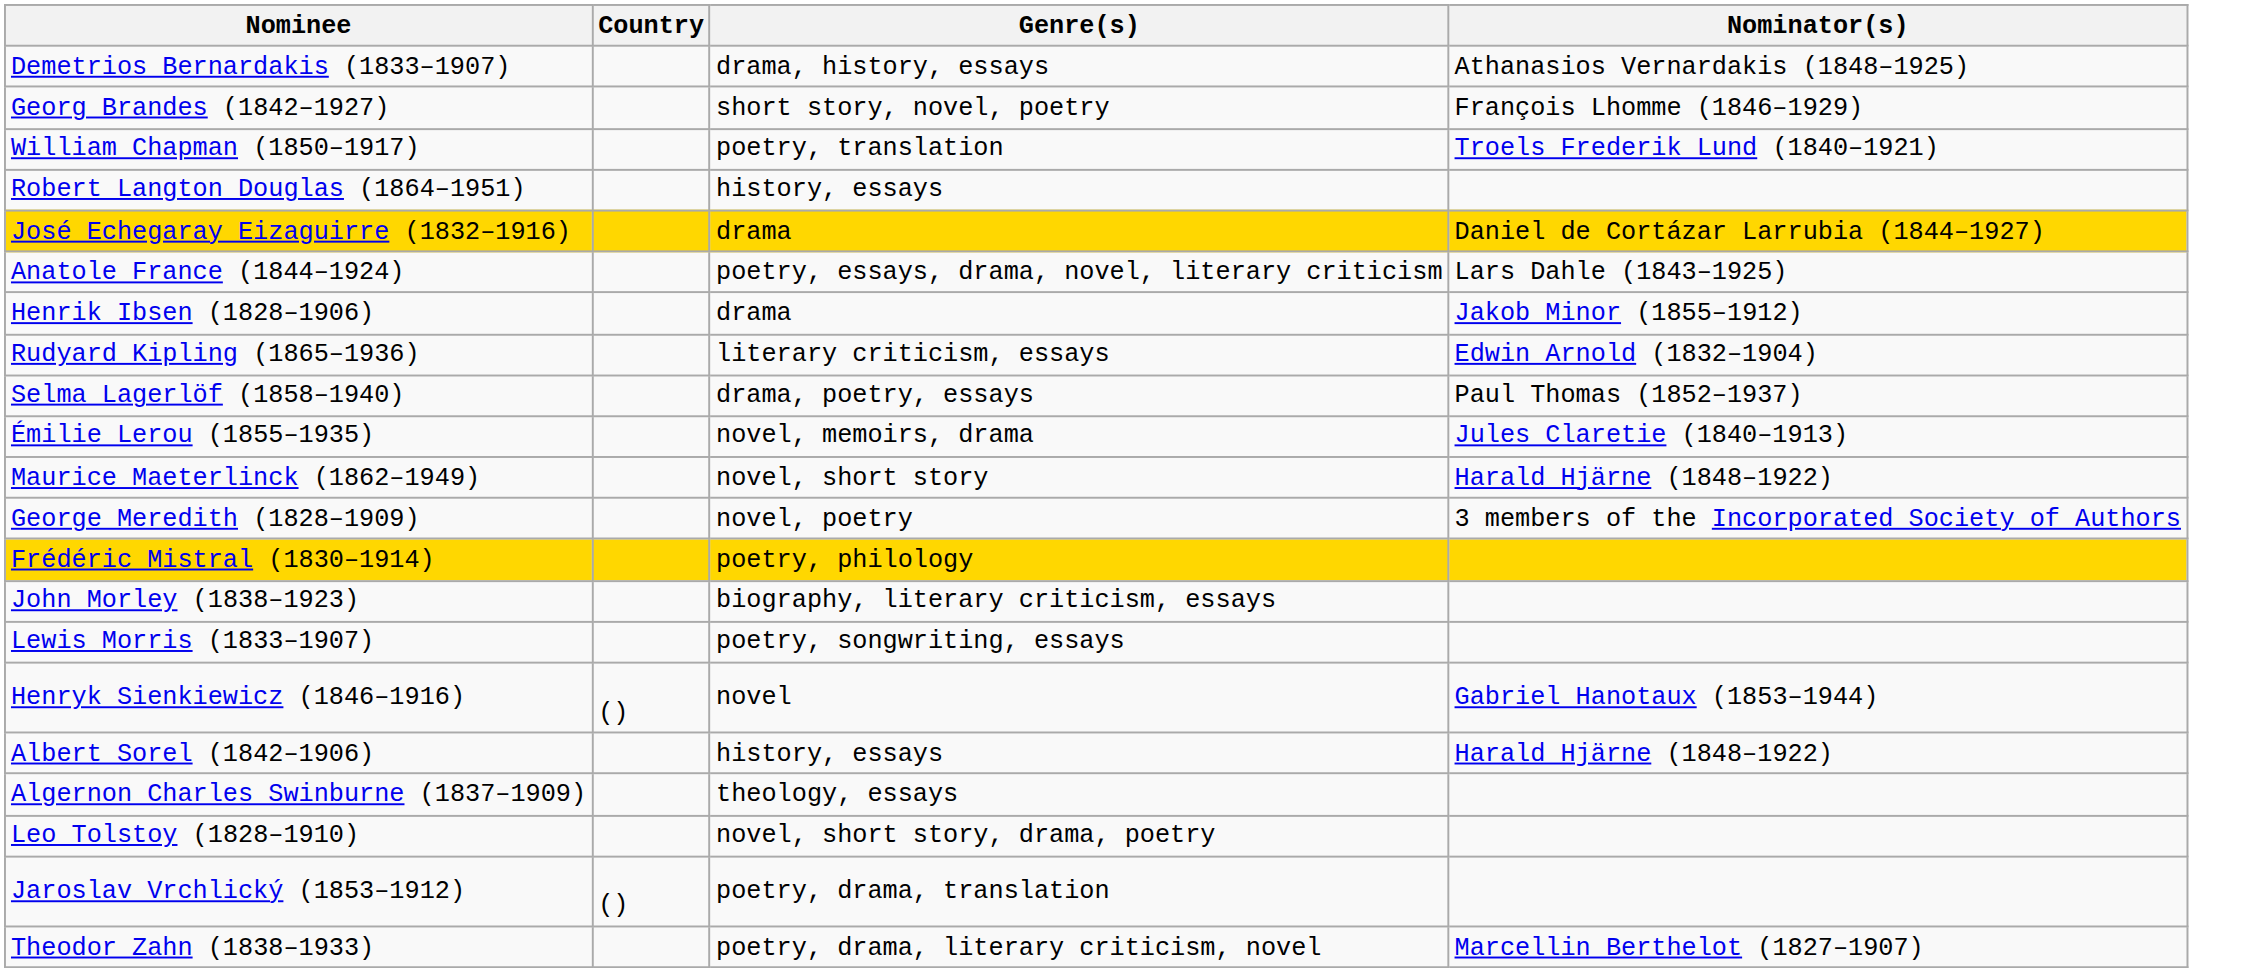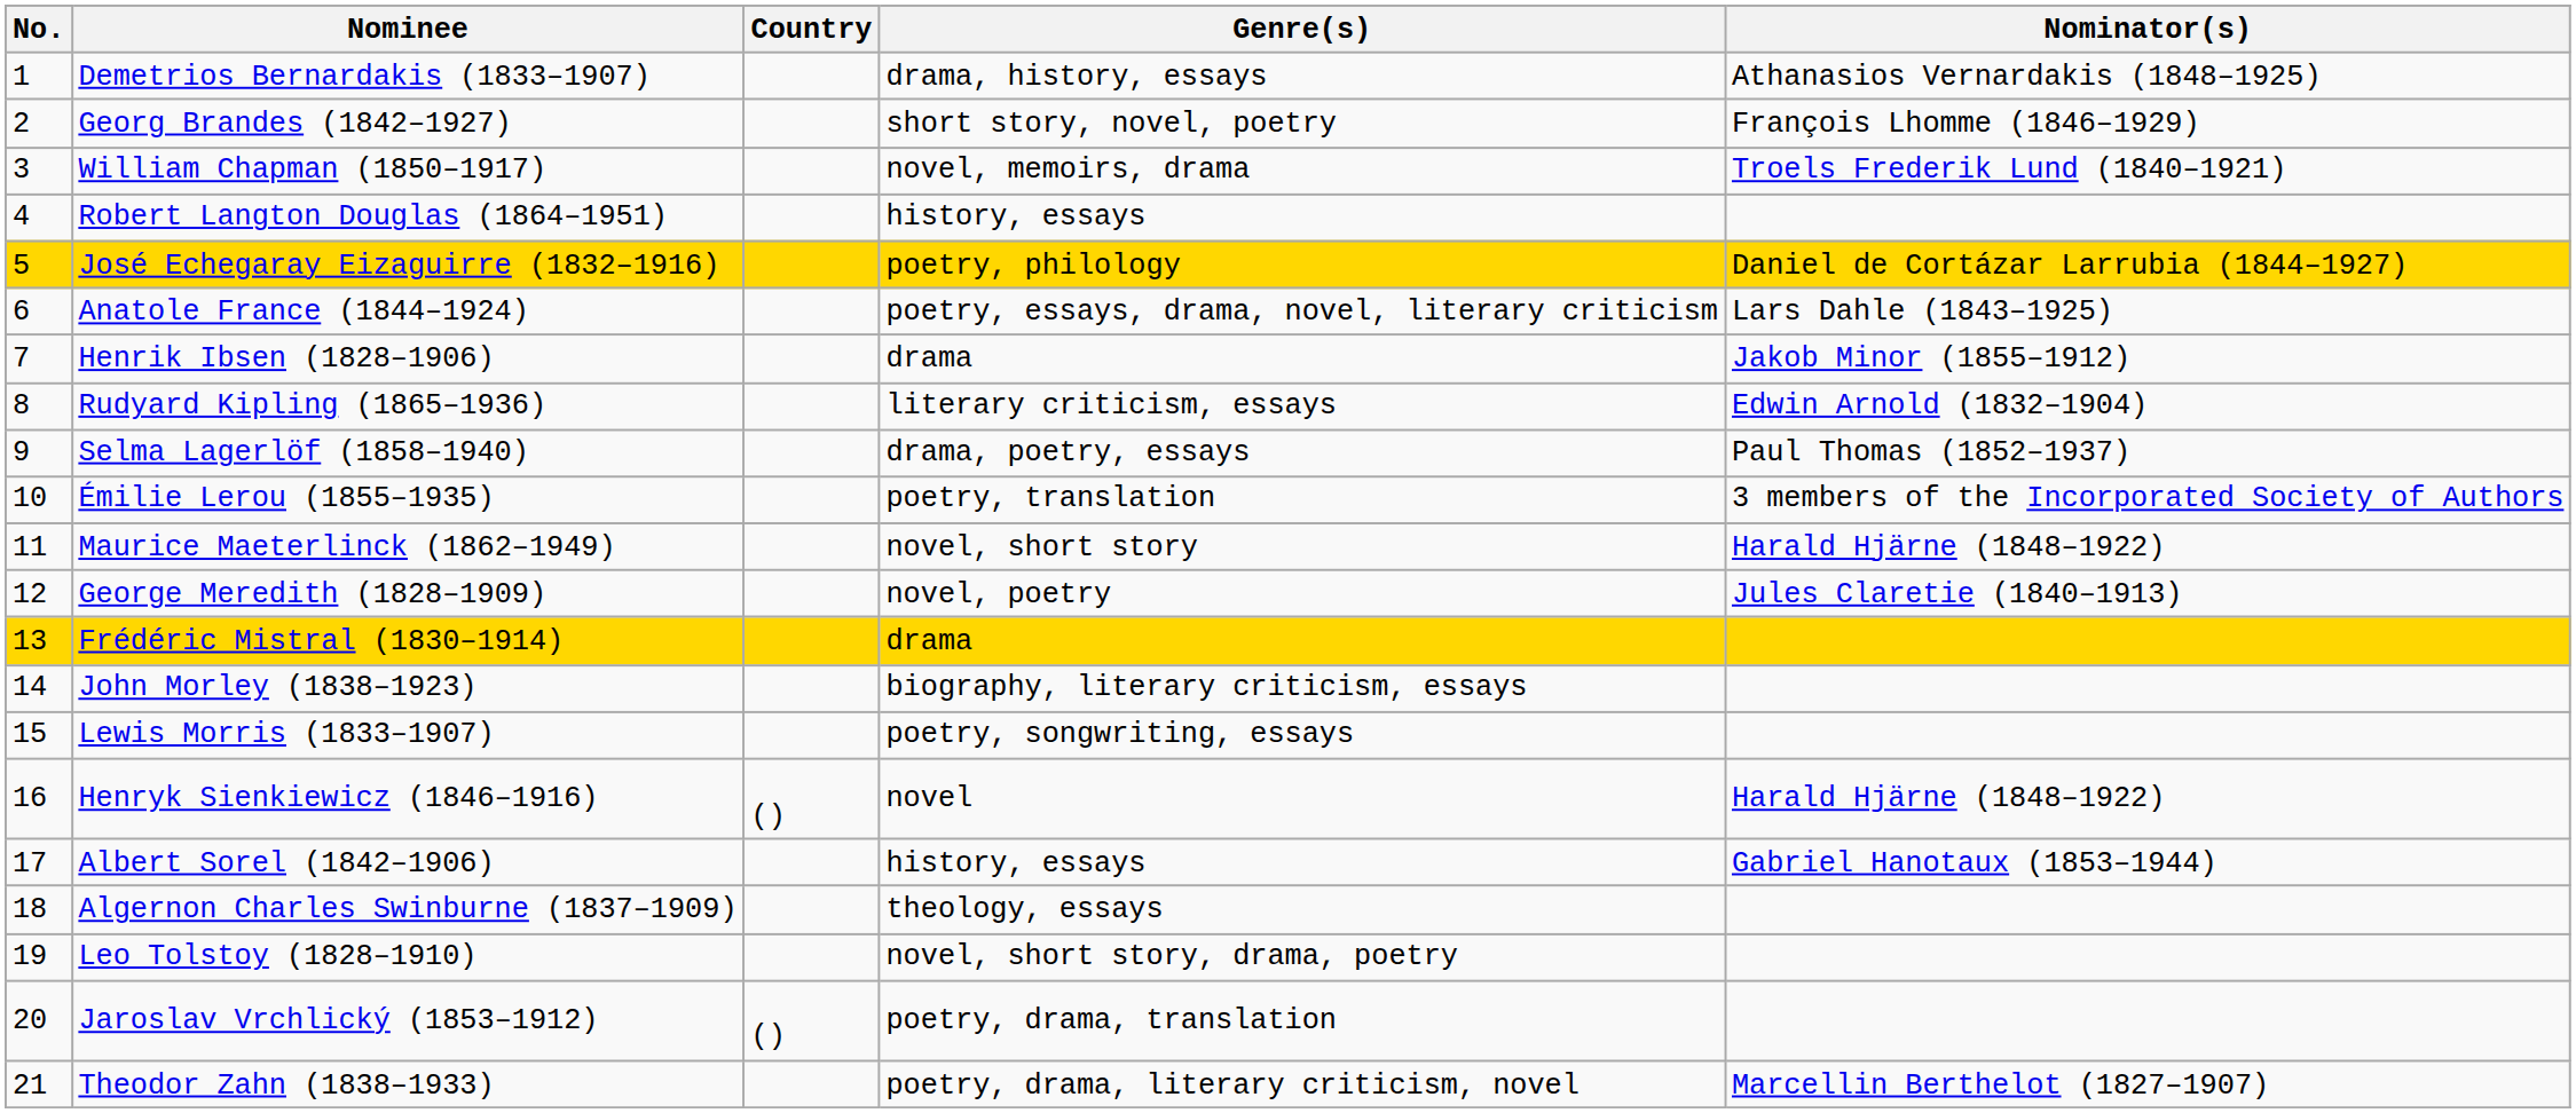 <table class="sortable wikitable mw-collapsible">
 <tr>
+<th scope=col>No.</th>
 <th scope=col>Nominee</th>
 <th scope=col>Country</th>
 <th scope=col>Genre(s)</th>
 <th scope=col>Nominator(s)</th>
 </tr>
 <tr>
+<td>1</td>
 <td><a href='#'>Demetrios Bernardakis</a> (1833–1907)</td>
 <td></td>
 <td>drama, history, essays</td>
 <td>Athanasios Vernardakis (1848–1925)</td>
 </tr>
 <tr>
+<td>2</td>
 <td><a href='#'>Georg Brandes</a> (1842–1927)</td>
 <td></td>
 <td>short story, novel, poetry</td>
 <td>François Lhomme (1846–1929)</td>
 </tr>
 <tr>
+<td>3</td>
 <td><a href='#'>William Chapman</a> (1850–1917)</td>
 <td></td>
-<td>poetry, translation</td>
+<td>novel, memoirs, drama</td>
 <td><a href='#'>Troels Frederik Lund</a> (1840–1921)</td>
 </tr>
 <tr>
+<td>4</td>
 <td><a href='#'>Robert Langton Douglas</a> (1864–1951)</td>
 <td></td>
 <td>history, essays</td>
 <td></td>
 </tr>
 <tr>
+<td style="background:gold;white-space:nowrap">5</td>
 <td style="background:gold;white-space:nowrap"><a href='#'>José Echegaray Eizaguirre</a> (1832–1916)</td>
 <td style="background:gold;white-space:nowrap"></td>
-<td style="background:gold;white-space:nowrap">drama</td>
+<td style="background:gold;white-space:nowrap">poetry, philology</td>
 <td style="background:gold;white-space:nowrap">Daniel de Cortázar Larrubia (1844–1927)</td>
 </tr>
 <tr>
+<td>6</td>
 <td><a href='#'>Anatole France</a> (1844–1924)</td>
 <td></td>
 <td>poetry, essays, drama, novel, literary criticism</td>
 <td>Lars Dahle (1843–1925)</td>
 </tr>
 <tr>
+<td>7</td>
 <td><a href='#'>Henrik Ibsen</a> (1828–1906)</td>
 <td></td>
 <td>drama</td>
 <td><a href='#'>Jakob Minor</a> (1855–1912)</td>
 </tr>
 <tr>
+<td>8</td>
 <td><a href='#'>Rudyard Kipling</a> (1865–1936)</td>
 <td></td>
 <td>literary criticism, essays</td>
 <td><a href='#'>Edwin Arnold</a> (1832–1904)</td>
 </tr>
 <tr>
+<td>9</td>
 <td><a href='#'>Selma Lagerlöf</a> (1858–1940)</td>
 <td></td>
 <td>drama, poetry, essays</td>
 <td>Paul Thomas (1852–1937)</td>
 </tr>
 <tr>
+<td>10</td>
 <td><a href='#'>Émilie Lerou</a> (1855–1935)</td>
 <td></td>
-<td>novel, memoirs, drama</td>
-<td><a href='#'>Jules Claretie</a> (1840–1913)</td>
+<td>poetry, translation</td>
+<td>3 members of the <a href='#'>Incorporated Society of Authors</a></td>
 </tr>
 <tr>
+<td>11</td>
 <td><a href='#'>Maurice Maeterlinck</a> (1862–1949)</td>
 <td></td>
 <td>novel, short story</td>
 <td><a href='#'>Harald Hjärne</a> (1848–1922)</td>
 </tr>
 <tr>
+<td>12</td>
 <td><a href='#'>George Meredith</a> (1828–1909)</td>
 <td></td>
 <td>novel, poetry</td>
-<td>3 members of the <a href='#'>Incorporated Society of Authors</a></td>
+<td><a href='#'>Jules Claretie</a> (1840–1913)</td>
 </tr>
 <tr>
+<td style="background:gold;white-space:nowrap">13</td>
 <td style="background:gold;white-space:nowrap"><a href='#'>Frédéric Mistral</a> (1830–1914)</td>
 <td style="background:gold;white-space:nowrap"></td>
-<td style="background:gold;white-space:nowrap">poetry, philology</td>
+<td style="background:gold;white-space:nowrap">drama</td>
 <td style="background:gold;white-space:nowrap"></td>
 </tr>
 <tr>
+<td>14</td>
 <td><a href='#'>John Morley</a> (1838–1923)</td>
 <td></td>
 <td>biography, literary criticism, essays</td>
 <td></td>
 </tr>
 <tr>
+<td>15</td>
 <td><a href='#'>Lewis Morris</a> (1833–1907)</td>
 <td></td>
 <td>poetry, songwriting, essays</td>
 <td></td>
 </tr>
 <tr>
+<td>16</td>
 <td><a href='#'>Henryk Sienkiewicz</a> (1846–1916)</td>
 <td><br>()</td>
 <td>novel</td>
+<td><a href='#'>Harald Hjärne</a> (1848–1922)</td>
+</tr>
+<tr>
+<td>17</td>
+<td><a href='#'>Albert Sorel</a> (1842–1906)</td>
+<td></td>
+<td>history, essays</td>
 <td><a href='#'>Gabriel Hanotaux</a> (1853–1944)</td>
 </tr>
 <tr>
-<td><a href='#'>Albert Sorel</a> (1842–1906)</td>
-<td></td>
-<td>history, essays</td>
-<td><a href='#'>Harald Hjärne</a> (1848–1922)</td>
-</tr>
-<tr>
+<td>18</td>
 <td><a href='#'>Algernon Charles Swinburne</a> (1837–1909)</td>
 <td></td>
 <td>theology, essays</td>
 <td></td>
 </tr>
 <tr>
+<td>19</td>
 <td><a href='#'>Leo Tolstoy</a> (1828–1910)</td>
 <td></td>
 <td>novel, short story, drama, poetry</td>
 <td></td>
 </tr>
 <tr>
+<td>20</td>
 <td><a href='#'>Jaroslav Vrchlický</a> (1853–1912)</td>
 <td><br>()</td>
 <td>poetry, drama, translation</td>
 <td></td>
 </tr>
 <tr>
+<td>21</td>
 <td><a href='#'>Theodor Zahn</a> (1838–1933)</td>
 <td></td>
 <td>poetry, drama, literary criticism, novel</td>
 <td><a href='#'>Marcellin Berthelot</a> (1827–1907)</td>
 </tr>
 </table>
